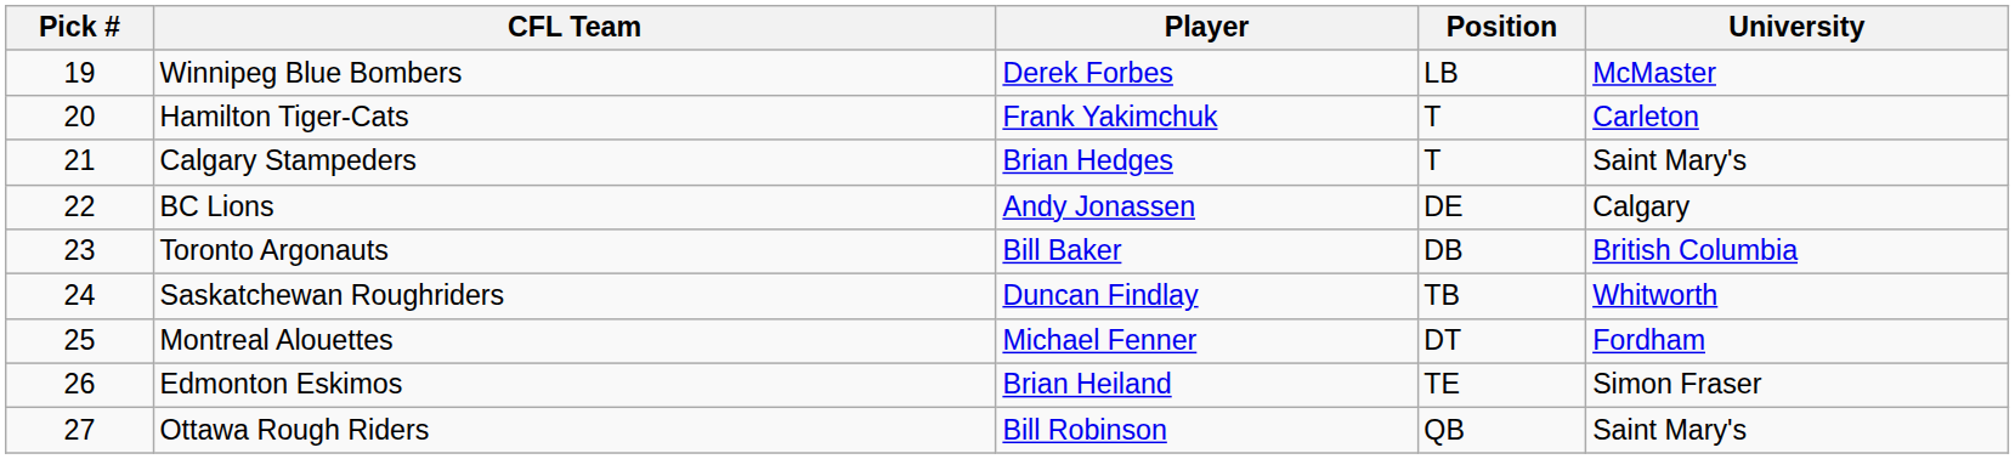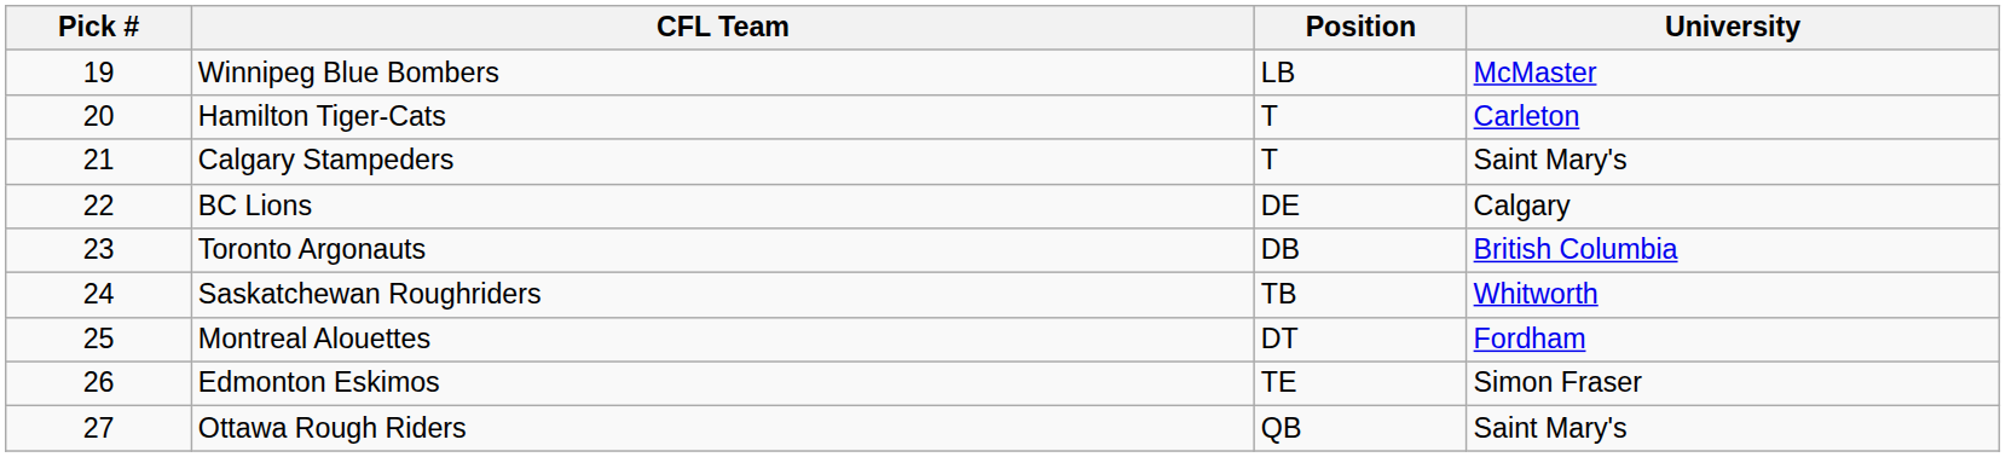 <table class="wikitable" style="width: 90%">
 <tr>
 <th width=7%>Pick #</th>
 <th width=40%>CFL Team</th>
-<th width=20%>Player</th>
 <th width=8%>Position</th>
 <th width=20%>University</th>
 </tr>
 <tr>
 <td align=center>19</td>
 <td>Winnipeg Blue Bombers</td>
-<td><a href='#'>Derek Forbes</a></td>
 <td>LB</td>
 <td><a href='#'>McMaster</a></td>
 </tr>
 <tr>
 <td align=center>20</td>
 <td>Hamilton Tiger-Cats</td>
-<td><a href='#'>Frank Yakimchuk</a></td>
 <td>T</td>
 <td><a href='#'>Carleton</a></td>
 </tr>
 <tr>
 <td align=center>21</td>
 <td>Calgary Stampeders</td>
-<td><a href='#'>Brian Hedges</a></td>
 <td>T</td>
 <td>Saint Mary's</td>
 </tr>
 <tr>
 <td align=center>22</td>
 <td>BC Lions</td>
-<td><a href='#'>Andy Jonassen</a></td>
 <td>DE</td>
 <td>Calgary</td>
 </tr>
 <tr>
 <td align=center>23</td>
 <td>Toronto Argonauts</td>
-<td><a href='#'>Bill Baker</a></td>
 <td>DB</td>
 <td><a href='#'>British Columbia</a></td>
 </tr>
 <tr>
 <td align=center>24</td>
 <td>Saskatchewan Roughriders</td>
-<td><a href='#'>Duncan Findlay</a></td>
 <td>TB</td>
 <td><a href='#'>Whitworth</a></td>
 </tr>
 <tr>
 <td align=center>25</td>
 <td>Montreal Alouettes</td>
-<td><a href='#'>Michael Fenner</a></td>
 <td>DT</td>
 <td><a href='#'>Fordham</a></td>
 </tr>
 <tr>
 <td align=center>26</td>
 <td>Edmonton Eskimos</td>
-<td><a href='#'>Brian Heiland</a></td>
 <td>TE</td>
 <td>Simon Fraser</td>
 </tr>
 <tr>
 <td align=center>27</td>
 <td>Ottawa Rough Riders</td>
-<td><a href='#'>Bill Robinson</a></td>
 <td>QB</td>
 <td>Saint Mary's</td>
 </tr>
 </table>
